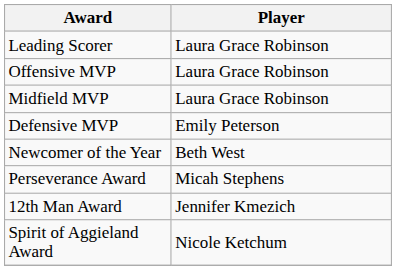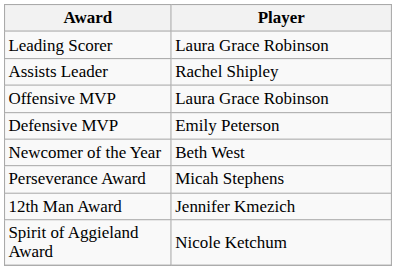 <table class="wikitable">
 <tr>
 <th scope="col" width="150">Award</th>
 <th scope="col" width="200">Player</th>
 </tr>
 <tr>
 <td>Leading Scorer</td>
 <td>Laura Grace Robinson</td>
 </tr>
 <tr>
-<td>Offensive MVP</td>
-<td>Laura Grace Robinson</td>
+<td>Assists Leader</td>
+<td>Rachel Shipley</td>
 </tr>
 <tr>
-<td>Midfield MVP</td>
+<td>Offensive MVP</td>
 <td>Laura Grace Robinson</td>
 </tr>
 <tr>
 <td>Defensive MVP</td>
 <td>Emily Peterson</td>
 </tr>
 <tr>
 <td>Newcomer of the Year</td>
 <td>Beth West</td>
 </tr>
 <tr>
 <td>Perseverance Award</td>
 <td>Micah Stephens</td>
 </tr>
 <tr>
 <td>12th Man Award</td>
 <td>Jennifer Kmezich</td>
 </tr>
 <tr>
 <td>Spirit of Aggieland Award</td>
 <td>Nicole Ketchum</td>
 </tr>
 <tr>
 </tr>
 </table>
